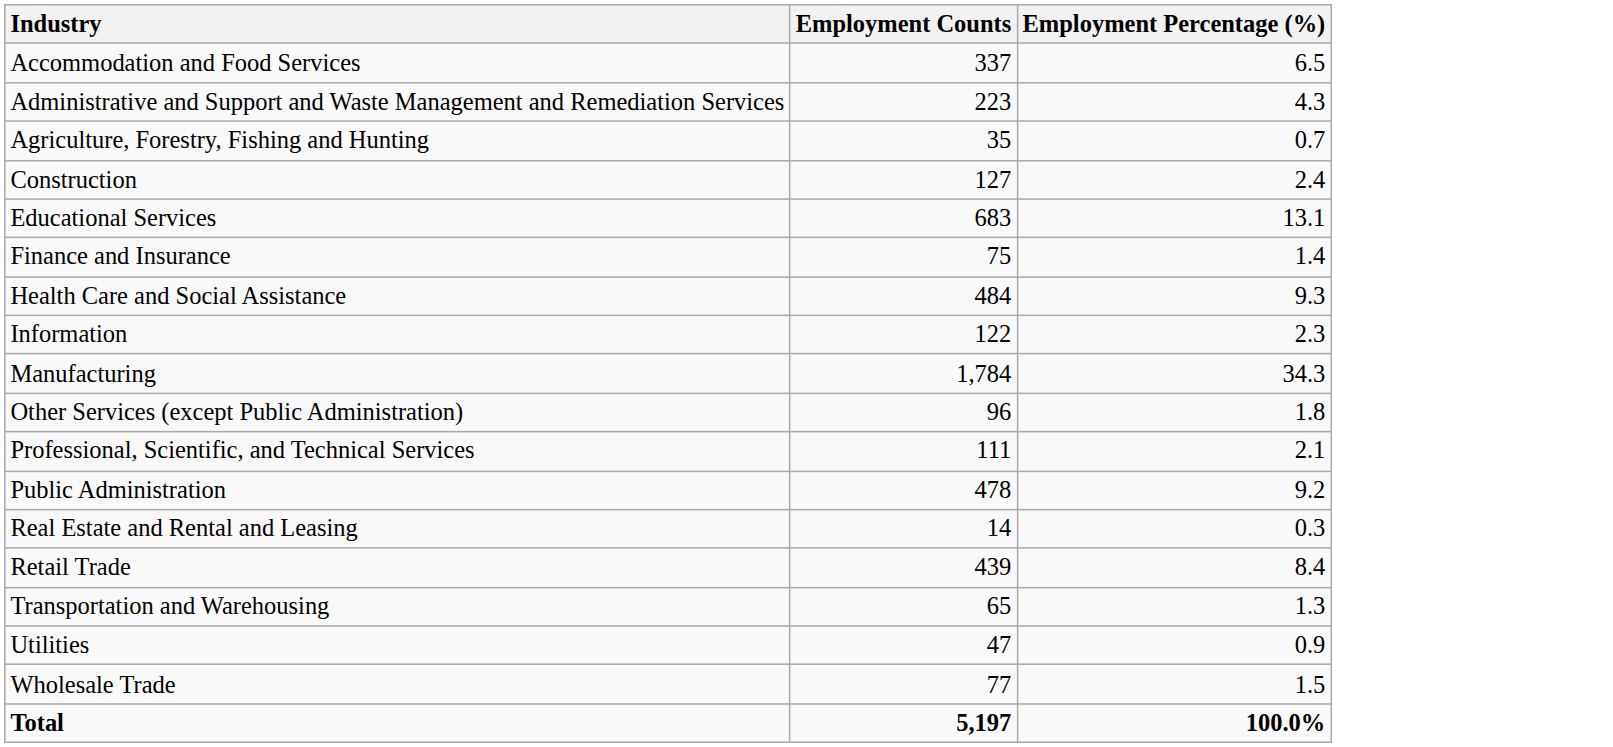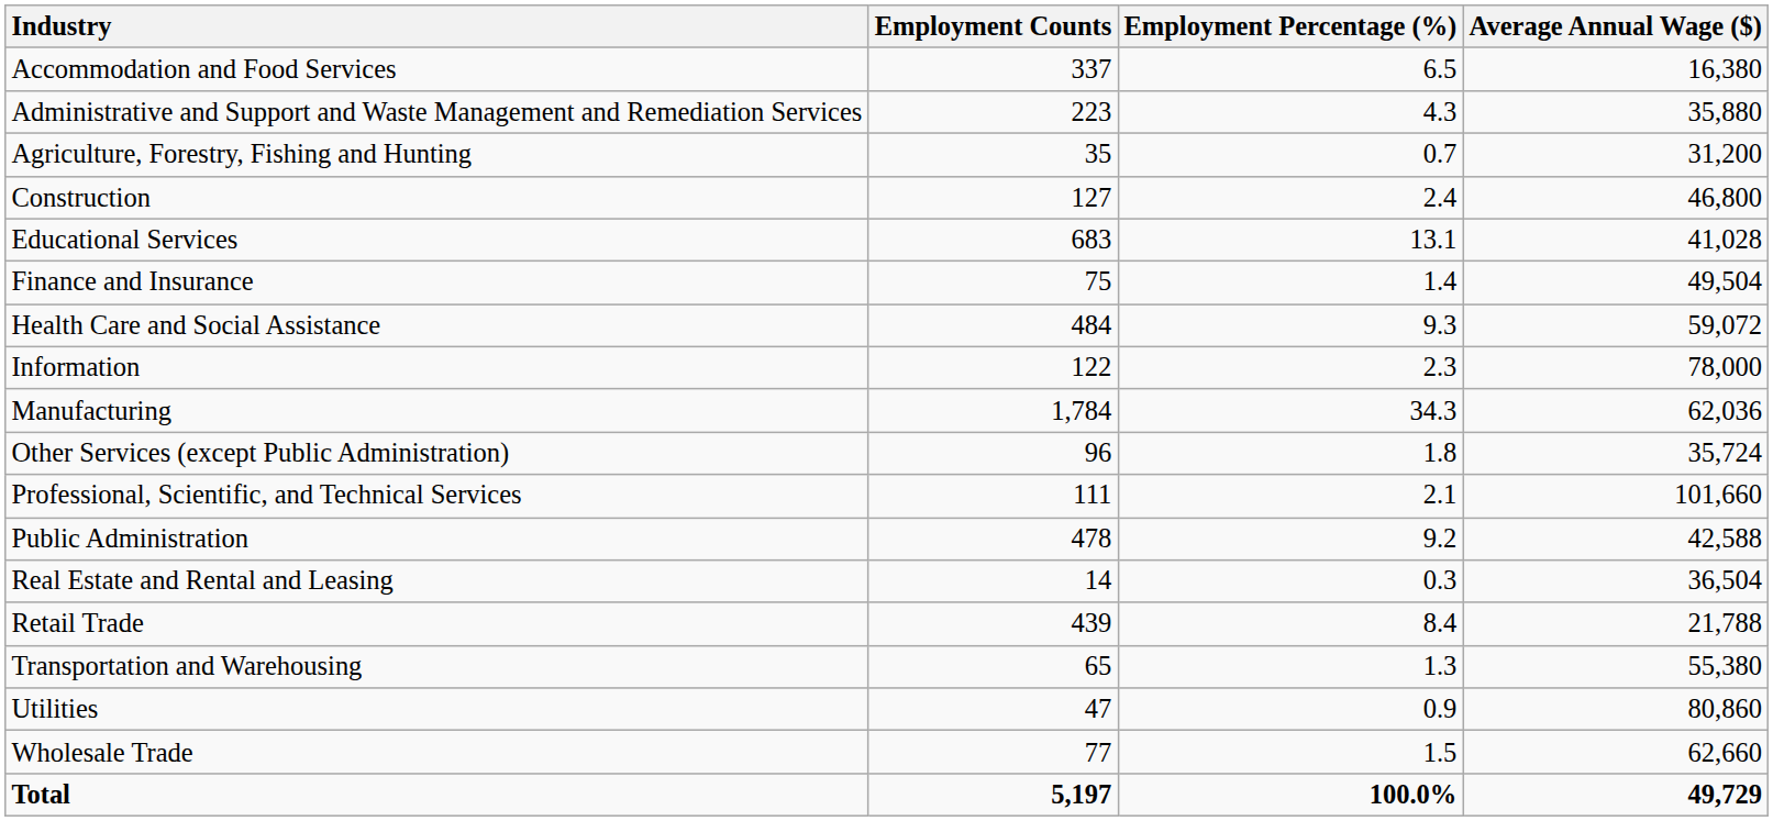 <table class="wikitable sortable">
 <tr>
 <th style="text-align:left;">Industry</th>
 <th style="text-align:right;">Employment Counts</th>
 <th style="text-align:right;">Employment Percentage (%)</th>
+<th style="text-align:right;">Average Annual Wage ($)</th>
 </tr>
 <tr>
 <td style="text-align:left;">Accommodation and Food Services</td>
 <td style="text-align:right;">337</td>
 <td style="text-align:right;">6.5</td>
+<td style="text-align:right;">16,380</td>
 </tr>
 <tr>
 <td style="text-align:left;">Administrative and Support and Waste Management and Remediation Services</td>
 <td style="text-align:right;">223</td>
 <td style="text-align:right;">4.3</td>
+<td style="text-align:right;">35,880</td>
 </tr>
 <tr>
 <td style="text-align:left;">Agriculture, Forestry, Fishing and Hunting</td>
 <td style="text-align:right;">35</td>
 <td style="text-align:right;">0.7</td>
+<td style="text-align:right;">31,200</td>
 </tr>
 <tr>
 <td style="text-align:left;">Construction</td>
 <td style="text-align:right;">127</td>
 <td style="text-align:right;">2.4</td>
+<td style="text-align:right;">46,800</td>
 </tr>
 <tr>
 <td style="text-align:left;">Educational Services</td>
 <td style="text-align:right;">683</td>
 <td style="text-align:right;">13.1</td>
+<td style="text-align:right;">41,028</td>
 </tr>
 <tr>
 <td style="text-align:left;">Finance and Insurance</td>
 <td style="text-align:right;">75</td>
 <td style="text-align:right;">1.4</td>
+<td style="text-align:right;">49,504</td>
 </tr>
 <tr>
 <td style="text-align:left;">Health Care and Social Assistance</td>
 <td style="text-align:right;">484</td>
 <td style="text-align:right;">9.3</td>
+<td style="text-align:right;">59,072</td>
 </tr>
 <tr>
 <td style="text-align:left;">Information</td>
 <td style="text-align:right;">122</td>
 <td style="text-align:right;">2.3</td>
+<td style="text-align:right;">78,000</td>
 </tr>
 <tr>
 <td style="text-align:left;">Manufacturing</td>
 <td style="text-align:right;">1,784</td>
 <td style="text-align:right;">34.3</td>
+<td style="text-align:right;">62,036</td>
 </tr>
 <tr>
 <td style="text-align:left;">Other Services (except Public Administration)</td>
 <td style="text-align:right;">96</td>
 <td style="text-align:right;">1.8</td>
+<td style="text-align:right;">35,724</td>
 </tr>
 <tr>
 <td style="text-align:left;">Professional, Scientific, and Technical Services</td>
 <td style="text-align:right;">111</td>
 <td style="text-align:right;">2.1</td>
+<td style="text-align:right;">101,660</td>
 </tr>
 <tr>
 <td style="text-align:left;">Public Administration</td>
 <td style="text-align:right;">478</td>
 <td style="text-align:right;">9.2</td>
+<td style="text-align:right;">42,588</td>
 </tr>
 <tr>
 <td style="text-align:left;">Real Estate and Rental and Leasing</td>
 <td style="text-align:right;">14</td>
 <td style="text-align:right;">0.3</td>
+<td style="text-align:right;">36,504</td>
 </tr>
 <tr>
 <td style="text-align:left;">Retail Trade</td>
 <td style="text-align:right;">439</td>
 <td style="text-align:right;">8.4</td>
+<td style="text-align:right;">21,788</td>
 </tr>
 <tr>
 <td style="text-align:left;">Transportation and Warehousing</td>
 <td style="text-align:right;">65</td>
 <td style="text-align:right;">1.3</td>
+<td style="text-align:right;">55,380</td>
 </tr>
 <tr>
 <td style="text-align:left;">Utilities</td>
 <td style="text-align:right;">47</td>
 <td style="text-align:right;">0.9</td>
+<td style="text-align:right;">80,860</td>
 </tr>
 <tr>
 <td style="text-align:left;">Wholesale Trade</td>
 <td style="text-align:right;">77</td>
 <td style="text-align:right;">1.5</td>
+<td style="text-align:right;">62,660</td>
 </tr>
 <tr>
 <td style="text-align:left; font-weight:bold;"><strong>Total</strong></td>
 <td style="text-align:right; font-weight:bold;"><strong>5,197</strong></td>
 <td style="text-align:right; font-weight:bold;"><strong>100.0%</strong></td>
+<td style="text-align:right; font-weight:bold;"><strong>49,729</strong></td>
 </tr>
 </table>
